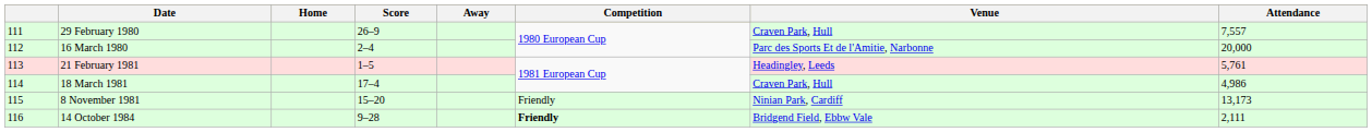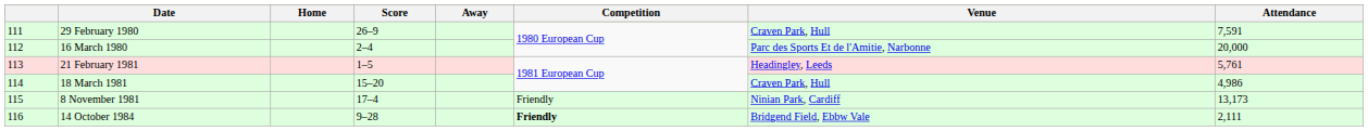 <table class="wikitable" width=100%>
 <tr bgcolor=#bdb76b>
 <th></th>
 <th>Date</th>
 <th>Home</th>
 <th>Score</th>
 <th>Away</th>
 <th>Competition</th>
 <th>Venue</th>
 <th>Attendance</th>
 </tr>
 <tr>
 <td bgcolor=#DDFFDD>111</td>
 <td bgcolor=#DDFFDD>29 February 1980</td>
 <td bgcolor=#DDFFDD><strong></strong></td>
 <td bgcolor=#DDFFDD>26–9</td>
 <td bgcolor=#DDFFDD></td>
 <td rowspan=2><a href='#'>1980 European Cup</a></td>
 <td bgcolor=#DDFFDD> <a href='#'>Craven Park</a>, <a href='#'>Hull</a></td>
-<td bgcolor=#DDFFDD>7,557</td>
+<td bgcolor=#DDFFDD>7,591</td>
 </tr>
 <tr bgcolor=#DDFFDD>
 <td>112</td>
 <td>16 March 1980</td>
 <td></td>
 <td>2–4</td>
 <td><strong></strong></td>
 <td> <a href='#'>Parc des Sports Et de l'Amitie</a>, <a href='#'>Narbonne</a></td>
 <td>20,000</td>
 </tr>
 <tr>
 <td bgcolor=#FFDDDD>113</td>
 <td bgcolor=#FFDDDD>21 February 1981</td>
 <td bgcolor=#FFDDDD><strong></strong></td>
 <td bgcolor=#FFDDDD>1–5</td>
 <td bgcolor=#FFDDDD></td>
 <td rowspan=2><a href='#'>1981 European Cup</a></td>
 <td bgcolor=#FFDDDD> <a href='#'>Headingley</a>, <a href='#'>Leeds</a></td>
 <td bgcolor=#FFDDDD>5,761</td>
 </tr>
 <tr bgcolor=#DDFFDD>
 <td>114</td>
 <td>18 March 1981</td>
 <td><strong></strong></td>
-<td>17–4</td>
+<td>15–20</td>
 <td></td>
 <td> <a href='#'>Craven Park</a>, <a href='#'>Hull</a></td>
 <td>4,986</td>
 </tr>
 <tr bgcolor=#DDFFDD>
 <td>115</td>
 <td>8 November 1981</td>
 <td></td>
-<td>15–20</td>
+<td>17–4</td>
 <td><strong></strong></td>
 <td>Friendly</td>
 <td> <a href='#'>Ninian Park</a>, <a href='#'>Cardiff</a></td>
 <td>13,173</td>
 </tr>
 <tr bgcolor=#DDFFDD>
 <td>116</td>
 <td>14 October 1984</td>
 <td></td>
 <td>9–28</td>
 <td><strong></strong></td>
 <td><strong>Friendly</strong></td>
 <td> <a href='#'>Bridgend Field</a>, <a href='#'>Ebbw Vale</a></td>
 <td>2,111</td>
 </tr>
 </table>
